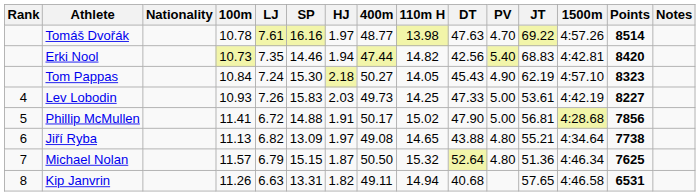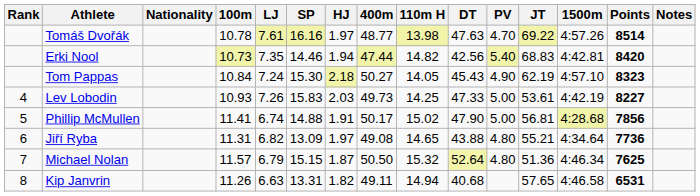 <table class="wikitable sortable" style=" text-align:center;font-size:95%">
 <tr>
 <th>Rank</th>
 <th>Athlete</th>
 <th>Nationality</th>
 <th>100m</th>
 <th>LJ</th>
 <th>SP</th>
 <th>HJ</th>
 <th>400m</th>
 <th>110m H</th>
 <th>DT</th>
 <th>PV</th>
 <th>JT</th>
 <th>1500m</th>
 <th>Points</th>
 <th>Notes</th>
 </tr>
 <tr>
 <td></td>
 <td align=left><a href='#'>Tomáš Dvořák</a></td>
 <td align=left></td>
 <td>10.78</td>
 <td bgcolor=#F2F5A9>7.61</td>
 <td bgcolor=#F2F5A9>16.16</td>
 <td>1.97</td>
 <td>48.77</td>
 <td bgcolor=#F2F5A9>13.98</td>
 <td>47.63</td>
 <td>4.70</td>
 <td bgcolor=#F2F5A9>69.22</td>
 <td>4:57.26</td>
 <td><strong>8514</strong></td>
 <td></td>
 </tr>
 <tr>
 <td></td>
 <td align=left><a href='#'>Erki Nool</a></td>
 <td align=left></td>
 <td bgcolor=#F2F5A9>10.73</td>
 <td>7.35</td>
 <td>14.46</td>
 <td>1.94</td>
 <td bgcolor=#F2F5A9>47.44</td>
 <td>14.82</td>
 <td>42.56</td>
 <td bgcolor=#F2F5A9>5.40</td>
 <td>68.83</td>
 <td>4:42.81</td>
 <td><strong>8420</strong></td>
 <td></td>
 </tr>
 <tr>
 <td></td>
 <td align=left><a href='#'>Tom Pappas</a></td>
 <td align=left></td>
 <td>10.84</td>
 <td>7.24</td>
 <td>15.30</td>
 <td bgcolor=#F2F5A9>2.18</td>
 <td>50.27</td>
 <td>14.05</td>
 <td>45.43</td>
 <td>4.90</td>
 <td>62.19</td>
 <td>4:57.10</td>
 <td><strong>8323</strong></td>
 <td></td>
 </tr>
 <tr>
 <td>4</td>
 <td align=left><a href='#'>Lev Lobodin</a></td>
 <td align=left></td>
 <td>10.93</td>
 <td>7.26</td>
 <td>15.83</td>
 <td>2.03</td>
 <td>49.73</td>
 <td>14.25</td>
 <td>47.33</td>
 <td>5.00</td>
 <td>53.61</td>
 <td>4:42.19</td>
 <td><strong>8227</strong></td>
 <td></td>
 </tr>
 <tr>
 <td>5</td>
 <td align=left><a href='#'>Phillip McMullen</a></td>
 <td align=left></td>
 <td>11.41</td>
-<td>6.72</td>
+<td>6.74</td>
 <td>14.88</td>
 <td>1.91</td>
 <td>50.17</td>
 <td>15.02</td>
 <td>47.90</td>
 <td>5.00</td>
 <td>56.81</td>
 <td bgcolor=#F2F5A9>4:28.68</td>
 <td><strong>7856</strong></td>
 <td></td>
 </tr>
 <tr>
 <td>6</td>
 <td align=left><a href='#'>Jiří Ryba</a></td>
 <td align=left></td>
-<td>11.13</td>
+<td>11.31</td>
 <td>6.82</td>
 <td>13.09</td>
 <td>1.97</td>
 <td>49.08</td>
 <td>14.65</td>
 <td>43.88</td>
 <td>4.80</td>
 <td>55.21</td>
 <td>4:34.64</td>
-<td><strong>7738</strong></td>
+<td><strong>7736</strong></td>
 <td></td>
 </tr>
 <tr>
 <td>7</td>
 <td align=left><a href='#'>Michael Nolan</a></td>
 <td align=left></td>
 <td>11.57</td>
 <td>6.79</td>
 <td>15.15</td>
 <td>1.87</td>
 <td>50.50</td>
 <td>15.32</td>
 <td bgcolor=#F2F5A9>52.64</td>
 <td>4.80</td>
 <td>51.36</td>
 <td>4:46.34</td>
 <td><strong>7625</strong></td>
 <td></td>
 </tr>
 <tr>
 <td>8</td>
 <td align=left><a href='#'>Kip Janvrin</a></td>
 <td align=left></td>
 <td>11.26</td>
 <td>6.63</td>
 <td>13.31</td>
 <td>1.82</td>
 <td>49.11</td>
 <td>14.94</td>
 <td>40.68</td>
 <td></td>
 <td>57.65</td>
 <td>4:46.58</td>
 <td><strong>6531</strong></td>
 <td></td>
 </tr>
 </table>
